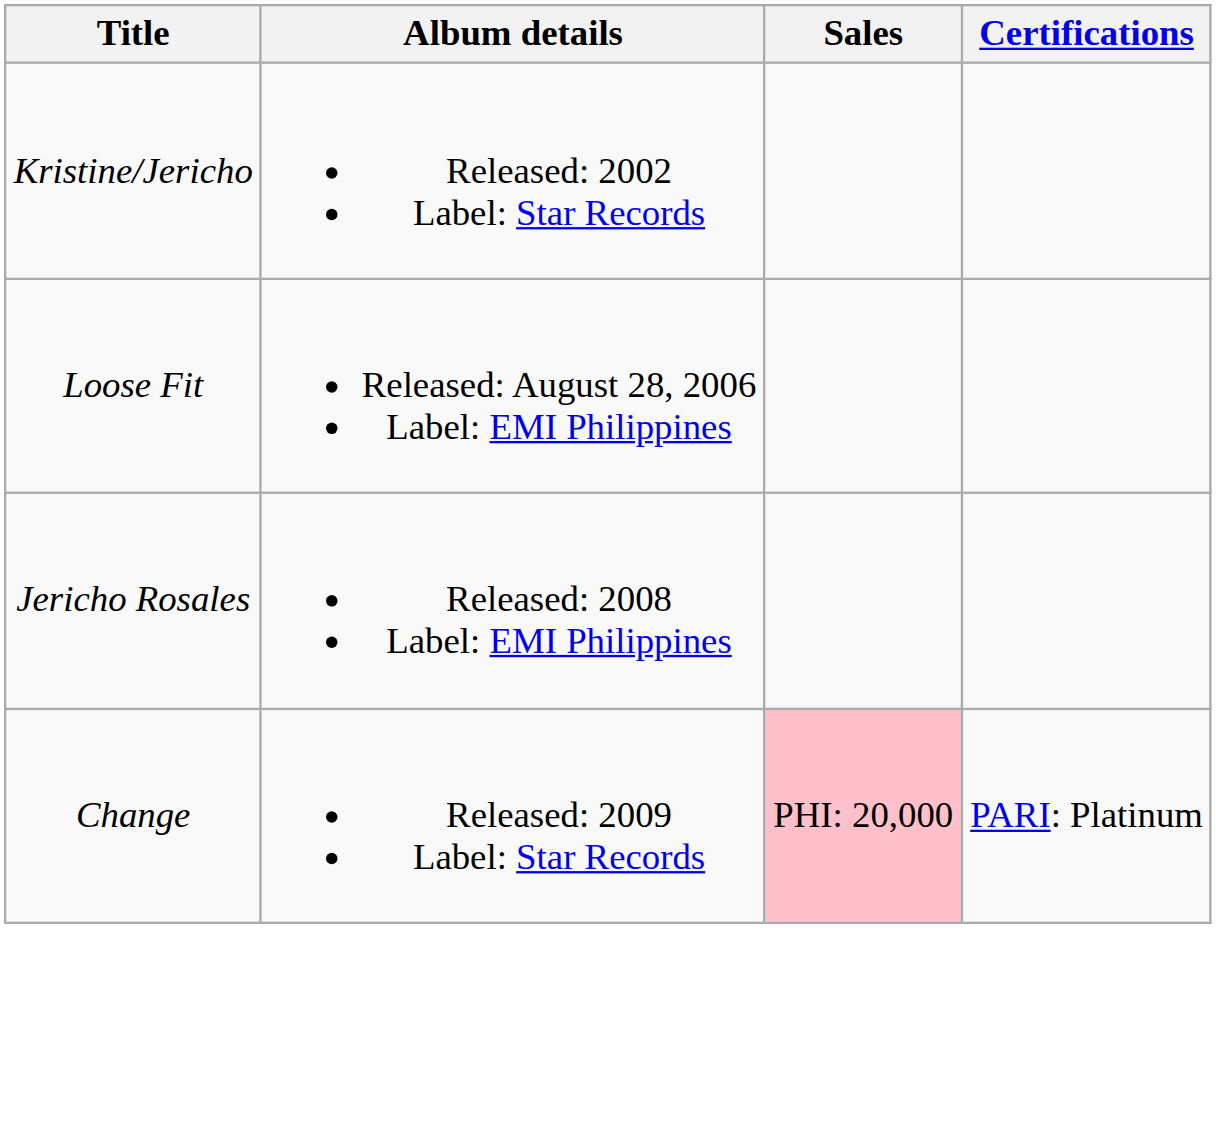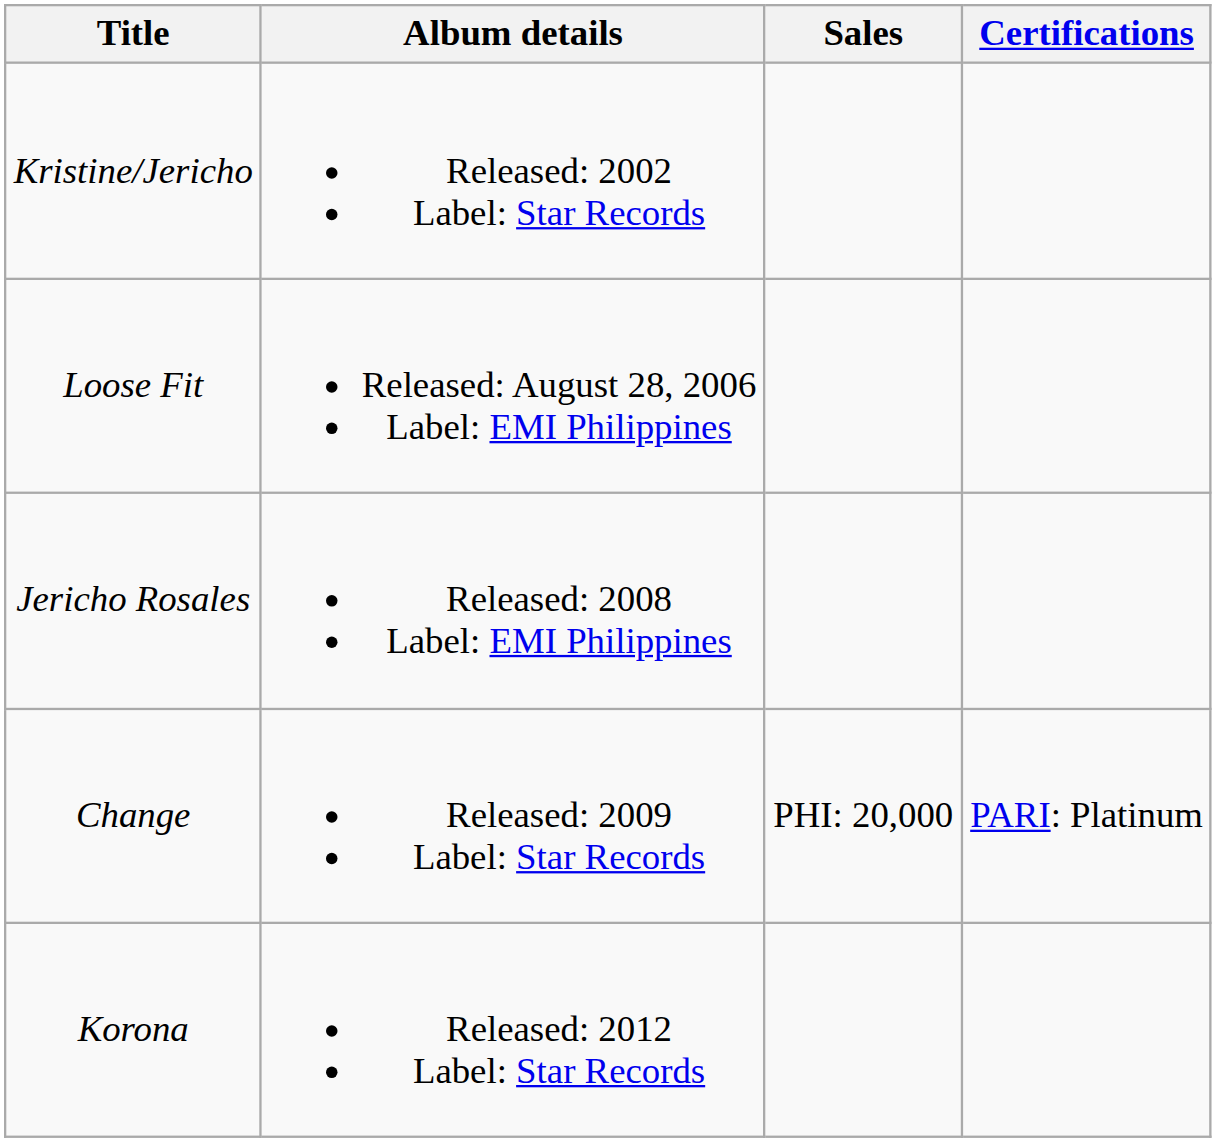 <table class="wikitable plainrowheaders" style="text-align:center;">
 <tr>
 <th scope="col">Title</th>
 <th scope="col">Album details</th>
 <th scope="col">Sales</th>
 <th scope="col"><a href='#'>Certifications</a></th>
 </tr>
 <tr>
 <td><em>Kristine/Jericho</em></td>
 <td><br><ul><li>Released: 2002</li><li>Label: <a href='#'>Star Records</a></li></ul></td>
 <td></td>
 <td></td>
 </tr>
 <tr>
 <td><em>Loose Fit</em></td>
 <td><br><ul><li>Released: August 28, 2006</li><li>Label: <a href='#'>EMI Philippines</a></li></ul></td>
 <td></td>
 <td></td>
 </tr>
 <tr>
 <td><em>Jericho Rosales</em></td>
 <td><br><ul><li>Released:  2008</li><li>Label: <a href='#'>EMI Philippines</a></li></ul></td>
 <td></td>
 <td></td>
 </tr>
 <tr>
 <td><em>Change</em></td>
 <td><br><ul><li>Released:  2009</li><li>Label: <a href='#'>Star Records</a></li></ul></td>
-<td style="background: pink;">PHI: 20,000</td>
+<td>PHI: 20,000</td>
 <td><a href='#'>PARI</a>: Platinum</td>
 </tr>
+<tr>
+<td><em>Korona</em></td>
+<td><br><ul><li>Released: 2012</li><li>Label: <a href='#'>Star Records</a></li></ul></td>
+<td></td>
+<td></td>
+</tr>
 </table>
